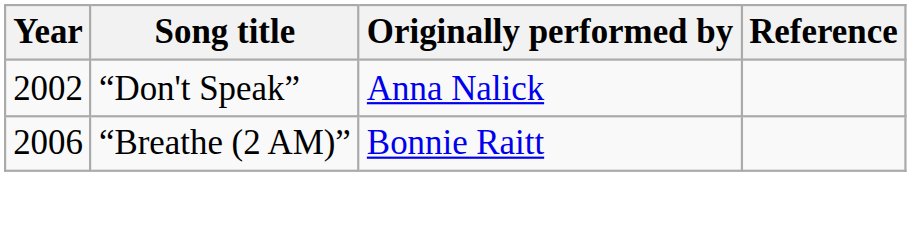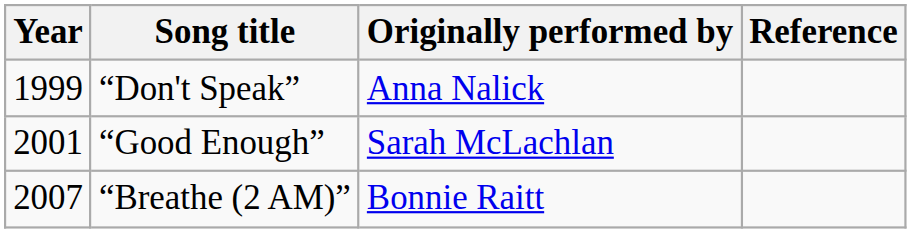 <table class="wikitable">
 <tr>
 <th>Year</th>
 <th>Song title</th>
 <th>Originally performed by</th>
 <th>Reference</th>
 </tr>
 <tr>
-<td>2002</td>
+<td>1999</td>
 <td>“Don't Speak”</td>
 <td><a href='#'>Anna Nalick</a></td>
 <td></td>
 </tr>
 <tr>
-<td>2006</td>
+<td>2001</td>
+<td>“Good Enough”</td>
+<td><a href='#'>Sarah McLachlan</a></td>
+<td></td>
+</tr>
+<tr>
+<td>2007</td>
 <td>“Breathe (2 AM)”</td>
 <td><a href='#'>Bonnie Raitt</a></td>
 <td></td>
 </tr>
 </table>
